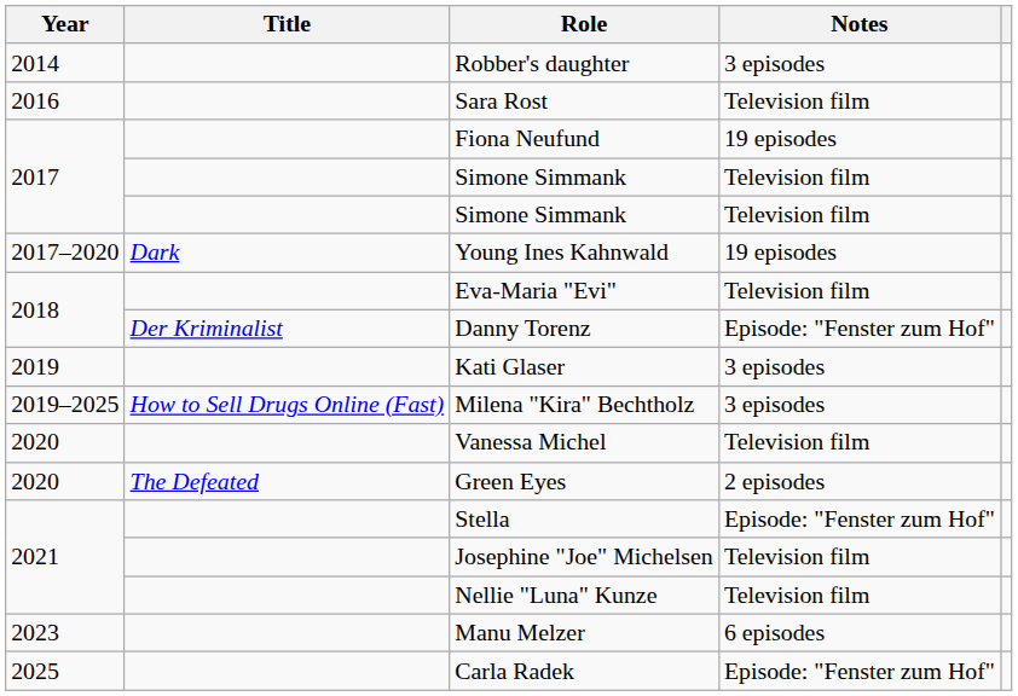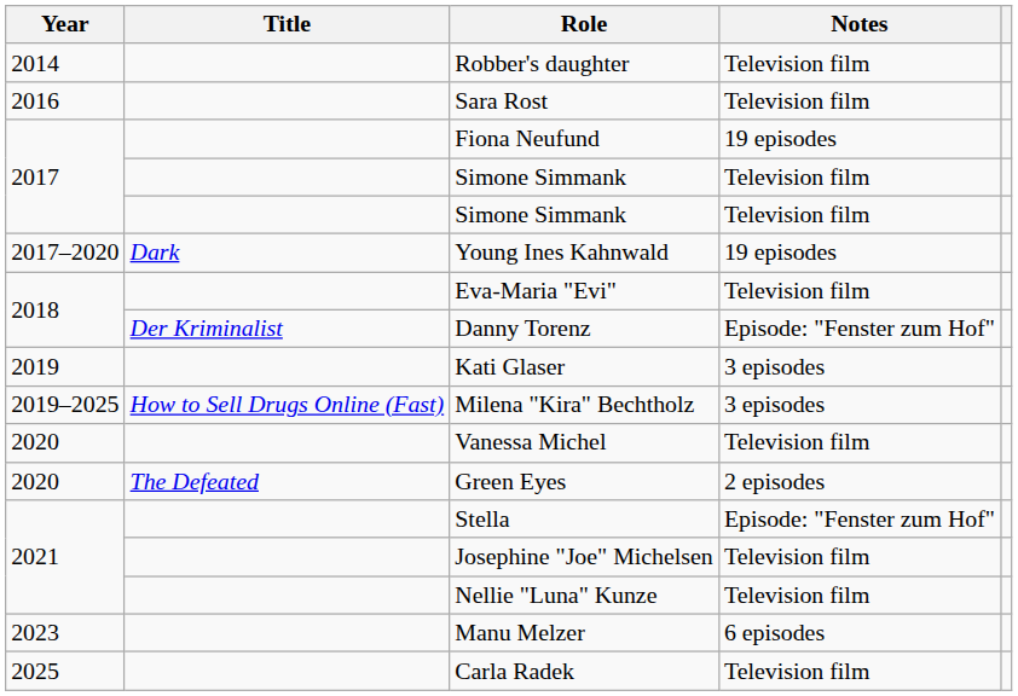 <table class="wikitable sortable">
 <tr>
 <th>Year</th>
 <th>Title</th>
 <th>Role</th>
 <th class="unsortable">Notes</th>
 <th class="unsortable"></th>
 </tr>
 <tr>
 <td>2014</td>
 <td><em></em></td>
 <td>Robber's daughter</td>
-<td>3 episodes</td>
+<td>Television film</td>
 <td></td>
 </tr>
 <tr>
 <td>2016</td>
 <td><em></em></td>
 <td>Sara Rost</td>
 <td>Television film</td>
 <td></td>
 </tr>
 <tr>
 <td rowspan="3">2017</td>
 <td><em></em></td>
 <td>Fiona Neufund</td>
 <td>19 episodes</td>
 <td></td>
 </tr>
 <tr>
 <td><em></em></td>
 <td>Simone Simmank</td>
 <td>Television film</td>
 <td></td>
 </tr>
 <tr>
 <td><em></em></td>
 <td>Simone Simmank</td>
 <td>Television film</td>
 <td></td>
 </tr>
 <tr>
 <td>2017–2020</td>
 <td><em><a href='#'>Dark</a></em></td>
 <td>Young Ines Kahnwald</td>
 <td>19 episodes</td>
 <td></td>
 </tr>
 <tr>
 <td rowspan="2">2018</td>
 <td><em></em></td>
 <td>Eva-Maria "Evi"</td>
 <td>Television film</td>
 <td></td>
 </tr>
 <tr>
 <td><em><a href='#'>Der Kriminalist</a></em></td>
 <td>Danny Torenz</td>
 <td>Episode: "Fenster zum Hof"</td>
 <td></td>
 </tr>
 <tr>
 <td>2019</td>
 <td><em></em></td>
 <td>Kati Glaser</td>
 <td>3 episodes</td>
 <td></td>
 </tr>
 <tr>
 <td>2019–2025</td>
 <td><em><a href='#'>How to Sell Drugs Online (Fast)</a></em></td>
 <td>Milena "Kira" Bechtholz</td>
 <td>3 episodes</td>
 <td></td>
 </tr>
 <tr>
 <td>2020</td>
 <td><em></em></td>
 <td>Vanessa Michel</td>
 <td>Television film</td>
 <td></td>
 </tr>
 <tr>
 <td>2020</td>
 <td><em><a href='#'>The Defeated</a></em></td>
 <td>Green Eyes</td>
 <td>2 episodes</td>
 <td></td>
 </tr>
 <tr>
 <td rowspan="3">2021</td>
 <td><em></em></td>
 <td>Stella</td>
 <td>Episode: "Fenster zum Hof"</td>
 <td></td>
 </tr>
 <tr>
 <td><em></em></td>
 <td>Josephine "Joe" Michelsen</td>
 <td>Television film</td>
 <td></td>
 </tr>
 <tr>
 <td><em></em></td>
 <td>Nellie "Luna" Kunze</td>
 <td>Television film</td>
 <td></td>
 </tr>
 <tr>
 <td>2023</td>
 <td><em></em></td>
 <td>Manu Melzer</td>
 <td>6 episodes</td>
 <td></td>
 </tr>
 <tr>
 <td>2025</td>
 <td><em></em></td>
 <td>Carla Radek</td>
-<td>Episode: "Fenster zum Hof"</td>
+<td>Television film</td>
 <td></td>
 </tr>
 </table>
